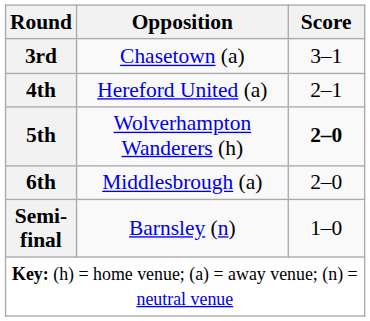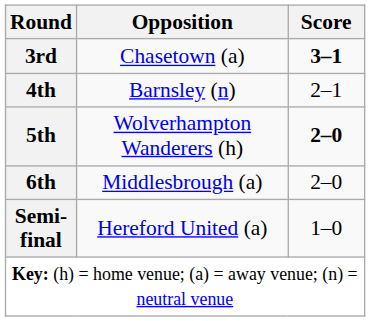 <table class="wikitable plainrowheaders" style="text-align:center;margin-left:1em;float:right">
 <tr>
 <th width="25">Round</th>
 <th width="150">Opposition</th>
 <th width="50">Score</th>
 </tr>
 <tr>
 <th scope=row style="text-align:center">3rd</th>
 <td><a href='#'>Chasetown</a> (a)</td>
-<td>3–1</td>
+<td><strong>3–1</strong></td>
 </tr>
 <tr>
 <th scope=row style="text-align:center">4th</th>
-<td><a href='#'>Hereford United</a> (a)</td>
+<td><a href='#'>Barnsley</a> (<a href='#'>n</a>)</td>
 <td>2–1</td>
 </tr>
 <tr>
 <th scope=row style="text-align:center">5th</th>
 <td><a href='#'>Wolverhampton Wanderers</a> (h)</td>
 <td><strong>2–0</strong></td>
 </tr>
 <tr>
 <th scope=row style="text-align:center">6th</th>
 <td><a href='#'>Middlesbrough</a> (a)</td>
 <td>2–0</td>
 </tr>
 <tr>
 <th scope=row style="text-align:center">Semi-final</th>
-<td><a href='#'>Barnsley</a> (<a href='#'>n</a>)</td>
+<td><a href='#'>Hereford United</a> (a)</td>
 <td>1–0</td>
 </tr>
 <tr>
 <td colspan="3" style="background-color:white"><small><strong>Key:</strong> (h) = home venue; (a) = away venue; (n) = <a href='#'>neutral venue</a></small></td>
 </tr>
 </table>
